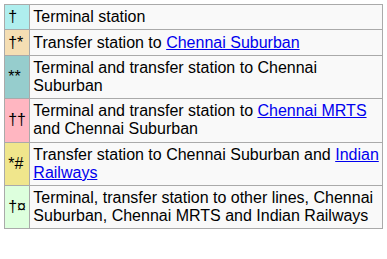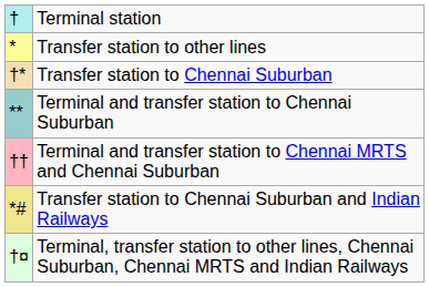 <table class="wikitable" style="text-align: left;" style=font-size:95%; width="30%">
 <tr>
 <td style="background-color:#AFEEEE">†</td>
 <td>Terminal station</td>
+</tr>
+<tr>
+<td style="background-color:#FFFF99">*</td>
+<td>Transfer station to other lines</td>
 </tr>
 <tr>
 <td style="background-color:#F5DEB3">†*</td>
 <td>Transfer station to <a href='#'>Chennai Suburban</a></td>
 </tr>
 <tr>
 <td style="background-color:#96CDCD">**</td>
 <td>Terminal and transfer station to Chennai Suburban</td>
 </tr>
 <tr>
 <td style="background-color:#FFB6C1">††</td>
 <td>Terminal and transfer station to <a href='#'>Chennai MRTS</a> and Chennai Suburban</td>
 </tr>
 <tr>
 <td style="background-color:#F0E68C">*#</td>
 <td>Transfer station to Chennai Suburban and <a href='#'>Indian Railways</a></td>
 </tr>
 <tr>
 <td style="background-color:#DDFFDD">†¤</td>
 <td>Terminal, transfer station to other lines, Chennai Suburban, Chennai MRTS and Indian Railways</td>
 </tr>
 </table>
